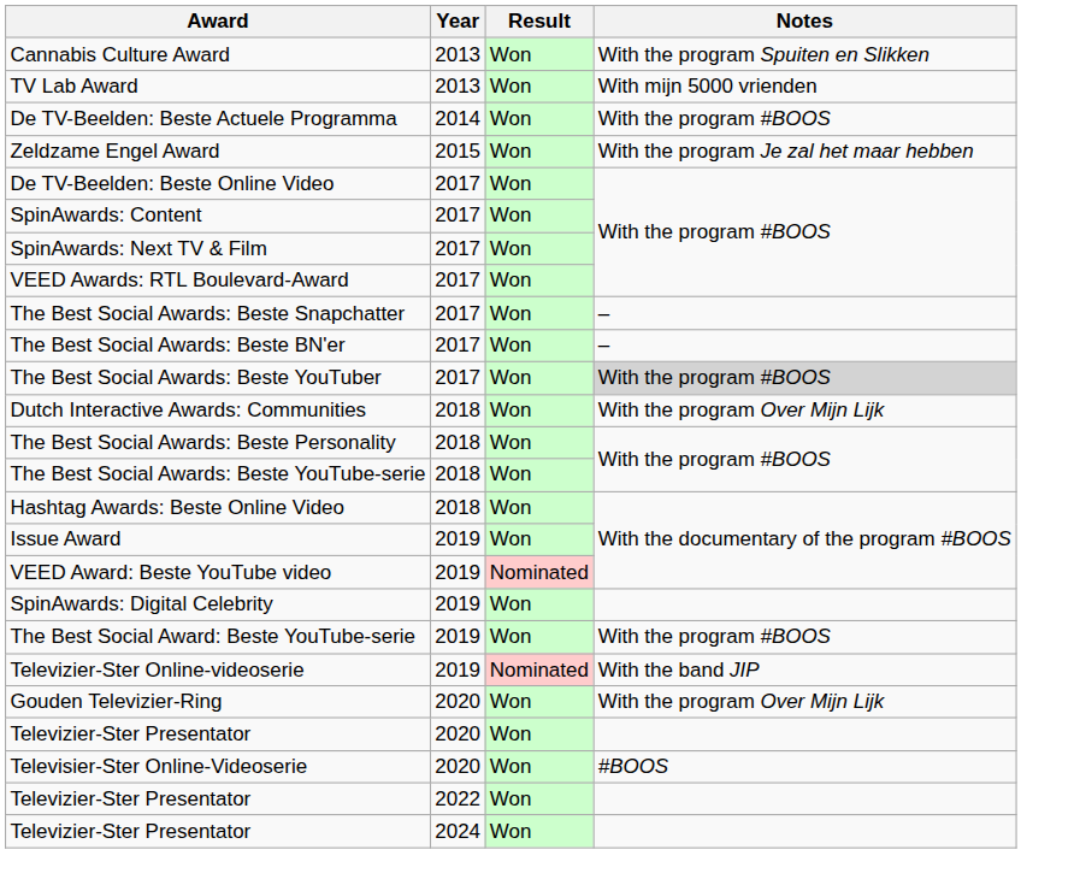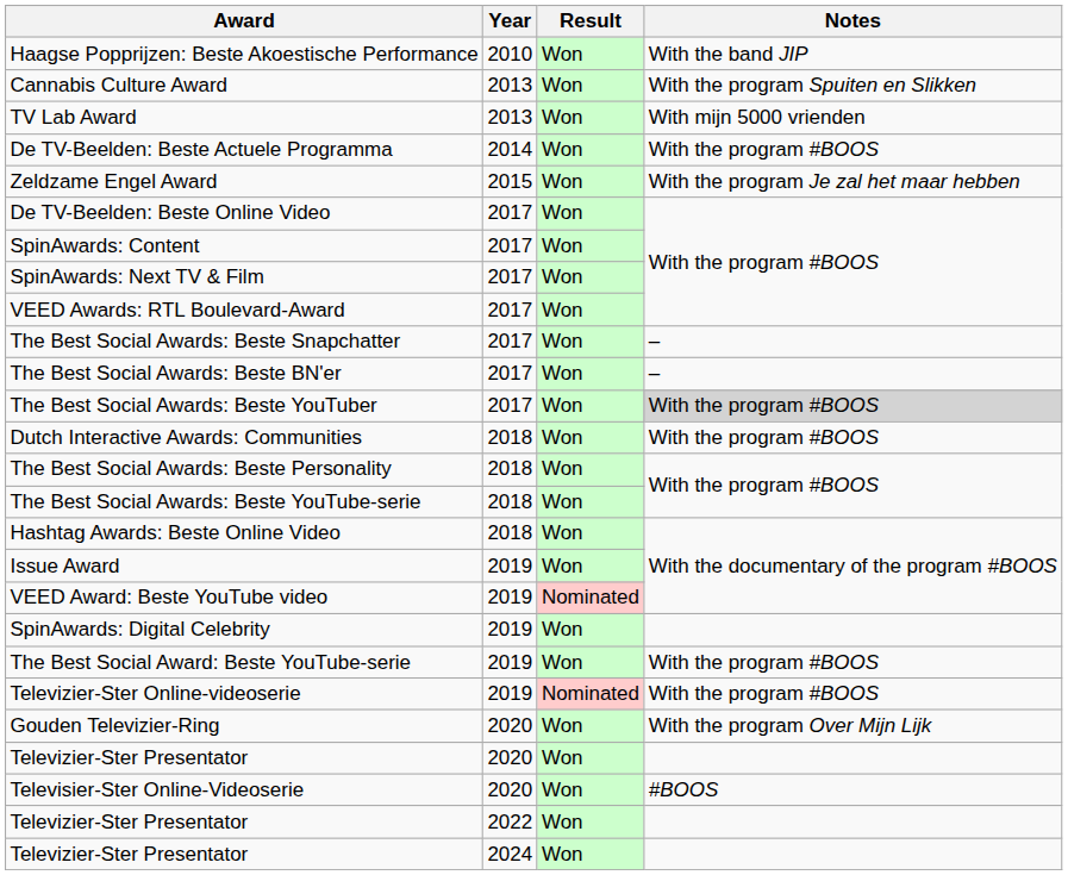 <table class="wikitable">
 <tr>
 <th>Award</th>
 <th>Year</th>
 <th>Result</th>
 <th>Notes</th>
+</tr>
+<tr>
+<td>Haagse Popprijzen: Beste Akoestische Performance</td>
+<td>2010</td>
+<td bgcolor="#CCFFCC">Won</td>
+<td>With the band <em>JIP</em></td>
 </tr>
 <tr>
 <td>Cannabis Culture Award</td>
 <td>2013</td>
 <td bgcolor="#CCFFCC">Won</td>
 <td>With the program <em>Spuiten en Slikken</em></td>
 </tr>
 <tr>
 <td>TV Lab Award</td>
 <td>2013</td>
 <td bgcolor="#CCFFCC">Won</td>
 <td>With mijn 5000 vrienden</td>
 </tr>
 <tr>
 <td>De TV-Beelden: Beste Actuele Programma</td>
 <td>2014</td>
 <td bgcolor="#CCFFCC">Won</td>
 <td>With the program <em>#BOOS</em></td>
 </tr>
 <tr>
 <td>Zeldzame Engel Award</td>
 <td>2015</td>
 <td bgcolor="#CCFFCC">Won</td>
 <td>With the program <em>Je zal het maar hebben</em></td>
 </tr>
 <tr>
 <td>De TV-Beelden: Beste Online Video</td>
 <td>2017</td>
 <td bgcolor="#CCFFCC">Won</td>
 <td rowspan="4">With the program <em>#BOOS</em></td>
 </tr>
 <tr>
 <td>SpinAwards: Content</td>
 <td>2017</td>
 <td bgcolor="#CCFFCC">Won</td>
 </tr>
 <tr>
 <td>SpinAwards: Next TV & Film</td>
 <td>2017</td>
 <td bgcolor="#CCFFCC">Won</td>
 </tr>
 <tr>
 <td>VEED Awards: RTL Boulevard-Award</td>
 <td>2017</td>
 <td bgcolor="#CCFFCC">Won</td>
 </tr>
 <tr>
 <td>The Best Social Awards: Beste Snapchatter</td>
 <td>2017</td>
 <td bgcolor="#CCFFCC">Won</td>
 <td>–</td>
 </tr>
 <tr>
 <td>The Best Social Awards: Beste BN'er</td>
 <td>2017</td>
 <td bgcolor="#CCFFCC">Won</td>
 <td>–</td>
 </tr>
 <tr>
 <td>The Best Social Awards: Beste YouTuber</td>
 <td>2017</td>
 <td bgcolor="#CCFFCC">Won</td>
 <td style="background: lightgrey;">With the program <em>#BOOS</em></td>
 </tr>
 <tr>
 <td>Dutch Interactive Awards: Communities</td>
 <td>2018</td>
 <td bgcolor="#CCFFCC">Won</td>
-<td>With the program <em>Over Mijn Lijk</em></td>
+<td>With the program <em>#BOOS</em></td>
 </tr>
 <tr>
 <td>The Best Social Awards: Beste Personality</td>
 <td>2018</td>
 <td bgcolor="#CCFFCC">Won</td>
 <td rowspan="2">With the program <em>#BOOS</em></td>
 </tr>
 <tr>
 <td>The Best Social Awards: Beste YouTube-serie</td>
 <td>2018</td>
 <td bgcolor="#CCFFCC">Won</td>
 </tr>
 <tr>
 <td>Hashtag Awards: Beste Online Video</td>
 <td>2018</td>
 <td bgcolor="#CCFFCC">Won</td>
 <td rowspan="3">With the documentary of the program <em>#BOOS</em></td>
 </tr>
 <tr>
 <td>Issue Award</td>
 <td>2019</td>
 <td bgcolor="#CCFFCC">Won</td>
 </tr>
 <tr>
 <td>VEED Award: Beste YouTube video</td>
 <td>2019</td>
 <td bgcolor="#FFCCCC">Nominated</td>
 </tr>
 <tr>
 <td>SpinAwards: Digital Celebrity</td>
 <td>2019</td>
 <td bgcolor="#CCFFCC">Won</td>
 <td></td>
 </tr>
 <tr>
 <td>The Best Social Award: Beste YouTube-serie</td>
 <td>2019</td>
 <td bgcolor="#CCFFCC">Won</td>
 <td>With the program <em>#BOOS</em></td>
 </tr>
 <tr>
 <td>Televizier-Ster Online-videoserie</td>
 <td>2019</td>
 <td bgcolor="#FFCCCC">Nominated</td>
-<td>With the band <em>JIP</em></td>
+<td>With the program <em>#BOOS</em></td>
 </tr>
 <tr>
 <td>Gouden Televizier-Ring</td>
 <td>2020</td>
 <td bgcolor="#CCFFCC">Won</td>
 <td>With the program <em>Over Mijn Lijk</em></td>
 </tr>
 <tr>
 <td>Televizier-Ster Presentator</td>
 <td>2020</td>
 <td bgcolor="#CCFFCC">Won</td>
 <td></td>
 </tr>
 <tr>
 <td>Televisier-Ster Online-Videoserie</td>
 <td>2020</td>
 <td bgcolor="#CCFFCC">Won</td>
 <td><em>#BOOS</em></td>
 </tr>
 <tr>
 <td>Televizier-Ster Presentator</td>
 <td>2022</td>
 <td bgcolor="#CCFFCC">Won</td>
 <td></td>
 </tr>
 <tr>
 <td>Televizier-Ster Presentator</td>
 <td>2024</td>
 <td bgcolor="#CCFFCC">Won</td>
 <td></td>
 </tr>
 </table>
